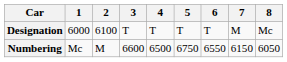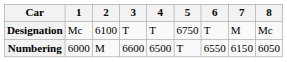 <table class="wikitable">
 <tr>
 <th>Car</th>
 <th>1</th>
 <th>2</th>
 <th>3</th>
 <th>4</th>
 <th>5</th>
 <th>6</th>
 <th>7</th>
 <th>8</th>
 </tr>
 <tr>
 <th>Designation</th>
-<td>6000</td>
+<td>Mc</td>
 <td>6100</td>
 <td>T</td>
 <td>T</td>
-<td>T</td>
+<td>6750</td>
 <td>T</td>
 <td>M</td>
 <td>Mc</td>
 </tr>
 <tr>
 <th>Numbering</th>
-<td>Mc</td>
+<td>6000</td>
 <td>M</td>
 <td>6600</td>
 <td>6500</td>
-<td>6750</td>
+<td>T</td>
 <td>6550</td>
 <td>6150</td>
 <td>6050</td>
 </tr>
 </table>
